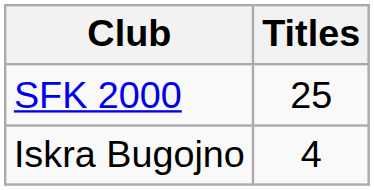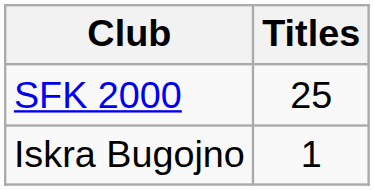 <table class="wikitable" style="text-align:left;">
 <tr>
 <th>Club</th>
 <th>Titles</th>
 </tr>
 <tr>
 <td><a href='#'>SFK 2000</a></td>
 <td align="center">25</td>
 </tr>
 <tr>
 <td>Iskra Bugojno</td>
-<td align="center">4</td>
+<td align="center">1</td>
 </tr>
 </table>
